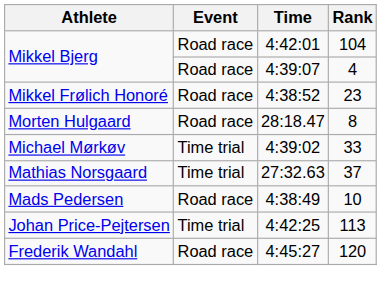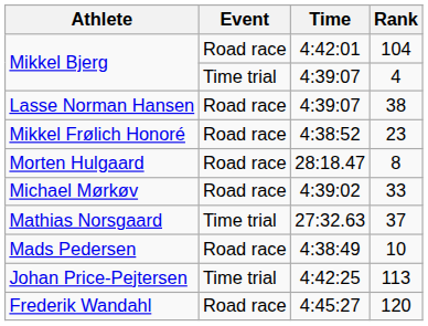 <table class="wikitable" style="font-size:90%">
 <tr>
 <th>Athlete</th>
 <th>Event</th>
 <th>Time</th>
 <th>Rank</th>
 </tr>
 <tr align=center>
 <td align=left rowspan=2><a href='#'>Mikkel Bjerg</a></td>
 <td align=left>Road race</td>
 <td>4:42:01</td>
 <td>104</td>
 </tr>
 <tr align=center>
+<td align=left>Time trial</td>
+<td>4:39:07</td>
+<td>4</td>
+</tr>
+<tr align=center>
+<td align=left><a href='#'>Lasse Norman Hansen</a></td>
 <td align=left>Road race</td>
 <td>4:39:07</td>
-<td>4</td>
+<td>38</td>
 </tr>
 <tr align=center>
 <td align=left><a href='#'>Mikkel Frølich Honoré</a></td>
 <td align=left>Road race</td>
 <td>4:38:52</td>
 <td>23</td>
 </tr>
 <tr align=center>
 <td align=left><a href='#'>Morten Hulgaard</a></td>
 <td align=left>Road race</td>
 <td>28:18.47</td>
 <td>8</td>
 </tr>
 <tr align=center>
 <td align=left><a href='#'>Michael Mørkøv</a></td>
-<td align=left>Time trial</td>
+<td align=left>Road race</td>
 <td>4:39:02</td>
 <td>33</td>
 </tr>
 <tr align=center>
 <td align=left><a href='#'>Mathias Norsgaard</a></td>
 <td align=left>Time trial</td>
 <td>27:32.63</td>
 <td>37</td>
 </tr>
 <tr align=center>
 <td align=left><a href='#'>Mads Pedersen</a></td>
 <td align=left>Road race</td>
 <td>4:38:49</td>
 <td>10</td>
 </tr>
 <tr align=center>
 <td align=left><a href='#'>Johan Price-Pejtersen</a></td>
 <td align=left>Time trial</td>
 <td>4:42:25</td>
 <td>113</td>
 </tr>
 <tr align=center>
 <td align=left><a href='#'>Frederik Wandahl</a></td>
 <td align=left>Road race</td>
 <td>4:45:27</td>
 <td>120</td>
 </tr>
 </table>
